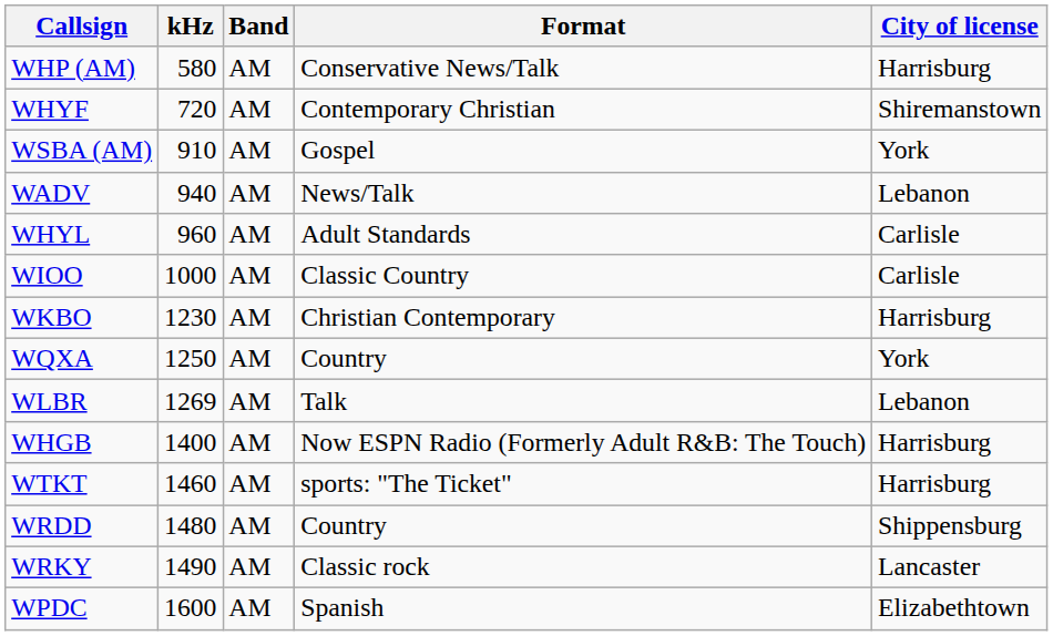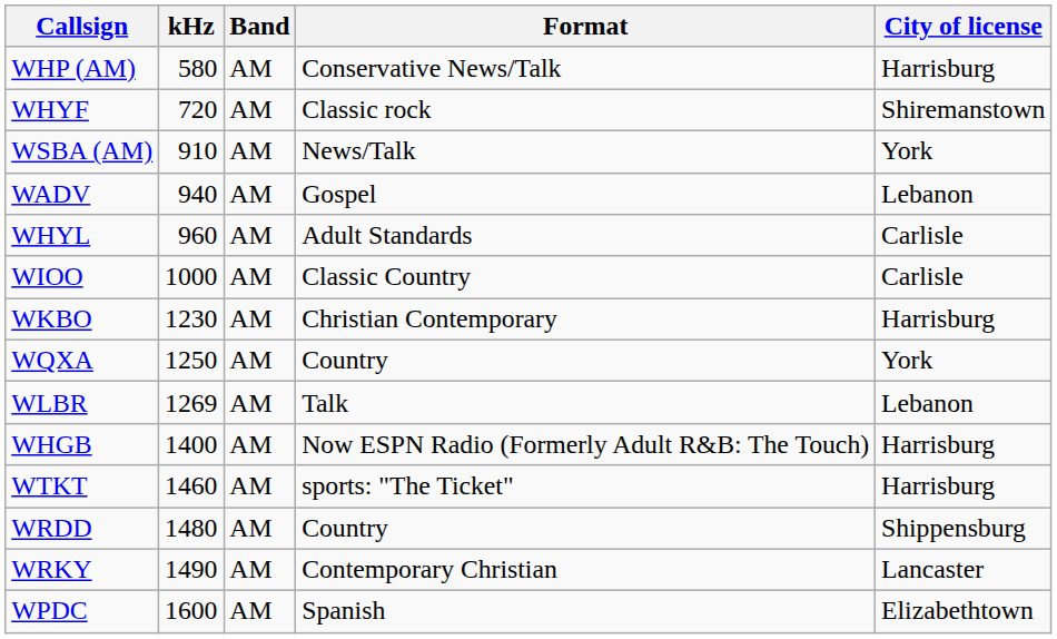 <table class=wikitable>
 <tr>
 <th><a href='#'>Callsign</a></th>
 <th>kHz</th>
 <th>Band</th>
 <th>Format</th>
 <th><a href='#'>City of license</a></th>
 </tr>
 <tr>
 <td><a href='#'>WHP (AM)</a></td>
 <td align=right>580</td>
 <td>AM</td>
 <td>Conservative News/Talk</td>
 <td>Harrisburg</td>
 </tr>
 <tr>
 <td><a href='#'>WHYF</a></td>
 <td align=right>720</td>
 <td>AM</td>
-<td>Contemporary Christian</td>
+<td>Classic rock</td>
 <td>Shiremanstown</td>
 </tr>
 <tr>
 <td><a href='#'>WSBA (AM)</a></td>
 <td align=right>910</td>
 <td>AM</td>
-<td>Gospel</td>
+<td>News/Talk</td>
 <td>York</td>
 </tr>
 <tr>
 <td><a href='#'>WADV</a></td>
 <td align=right>940</td>
 <td>AM</td>
-<td>News/Talk</td>
+<td>Gospel</td>
 <td>Lebanon</td>
 </tr>
 <tr>
 <td><a href='#'>WHYL</a></td>
 <td align=right>960</td>
 <td>AM</td>
 <td>Adult Standards</td>
 <td>Carlisle</td>
 </tr>
 <tr>
 <td><a href='#'>WIOO</a></td>
 <td align=right>1000</td>
 <td>AM</td>
 <td>Classic Country</td>
 <td>Carlisle</td>
 </tr>
 <tr>
 <td><a href='#'>WKBO</a></td>
 <td align=right>1230</td>
 <td>AM</td>
 <td>Christian Contemporary</td>
 <td>Harrisburg</td>
 </tr>
 <tr>
 <td><a href='#'>WQXA</a></td>
 <td align=right>1250</td>
 <td>AM</td>
 <td>Country</td>
 <td>York</td>
 </tr>
 <tr>
 <td><a href='#'>WLBR</a></td>
 <td align=right>1269</td>
 <td>AM</td>
 <td>Talk</td>
 <td>Lebanon</td>
 </tr>
 <tr>
 <td><a href='#'>WHGB</a></td>
 <td align=right>1400</td>
 <td>AM</td>
 <td>Now ESPN Radio (Formerly Adult R&B: The Touch)</td>
 <td>Harrisburg</td>
 </tr>
 <tr>
 <td><a href='#'>WTKT</a></td>
 <td align=right>1460</td>
 <td>AM</td>
 <td>sports: "The Ticket"</td>
 <td>Harrisburg</td>
 </tr>
 <tr>
 <td><a href='#'>WRDD</a></td>
 <td align=right>1480</td>
 <td>AM</td>
 <td>Country</td>
 <td>Shippensburg</td>
 </tr>
 <tr>
 <td><a href='#'>WRKY</a></td>
 <td align=right>1490</td>
 <td>AM</td>
-<td>Classic rock</td>
+<td>Contemporary Christian</td>
 <td>Lancaster</td>
 </tr>
 <tr>
 <td><a href='#'>WPDC</a></td>
 <td align=right>1600</td>
 <td>AM</td>
 <td>Spanish</td>
 <td>Elizabethtown</td>
 </tr>
 </table>
